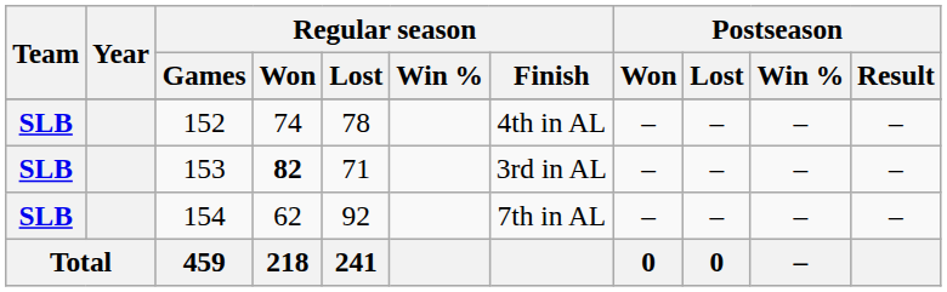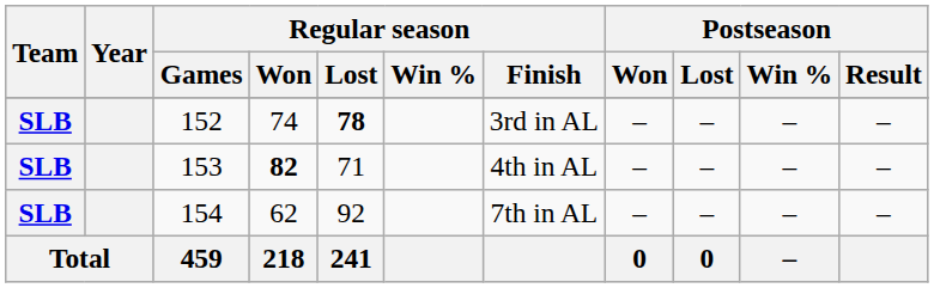 <table class="wikitable" style="font-size: 95%; text-align:center;">
 <tr>
 <th rowspan="2">Team</th>
 <th rowspan="2">Year</th>
 <th colspan="5">Regular season</th>
 <th colspan="4">Postseason</th>
 </tr>
 <tr>
 <th>Games</th>
 <th>Won</th>
 <th>Lost</th>
 <th>Win %</th>
 <th>Finish</th>
 <th>Won</th>
 <th>Lost</th>
 <th>Win %</th>
 <th>Result</th>
 </tr>
 <tr>
 </tr>
 <tr>
 <th><a href='#'>SLB</a></th>
 <th></th>
 <td>152</td>
 <td>74</td>
-<td>78</td>
+<td><strong>78</strong></td>
 <td></td>
-<td>4th in AL</td>
+<td>3rd in AL</td>
 <td>–</td>
 <td>–</td>
 <td>–</td>
 <td>–</td>
 </tr>
 <tr>
 <th><a href='#'>SLB</a></th>
 <th></th>
 <td>153</td>
 <td><strong>82</strong></td>
 <td>71</td>
 <td></td>
-<td>3rd in AL</td>
+<td>4th in AL</td>
 <td>–</td>
 <td>–</td>
 <td>–</td>
 <td>–</td>
 </tr>
 <tr>
 <th><a href='#'>SLB</a></th>
 <th></th>
 <td>154</td>
 <td>62</td>
 <td>92</td>
 <td></td>
 <td>7th in AL</td>
 <td>–</td>
 <td>–</td>
 <td>–</td>
 <td>–</td>
 </tr>
 <tr>
 <th colspan="2">Total</th>
 <th>459</th>
 <th>218</th>
 <th>241</th>
 <th></th>
 <th></th>
 <th>0</th>
 <th>0</th>
 <th>–</th>
 <th></th>
 </tr>
 </table>
